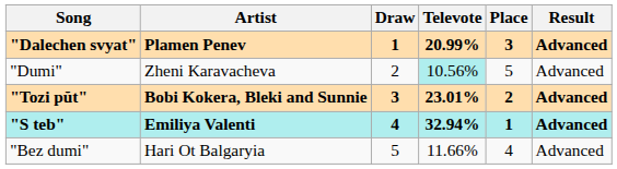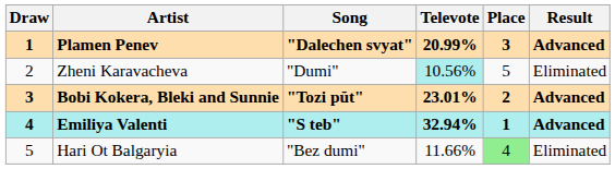 <table class="sortable wikitable" style="margin: 1em auto 1em auto; text-align:center">
 <tr>
+<th>Draw</th>
+<th>Artist</th>
 <th>Song</th>
-<th>Artist</th>
-<th>Draw</th>
 <th>Televote</th>
 <th>Place</th>
 <th>Result</th>
 </tr>
 <tr style="font-weight:bold; background:navajowhite;">
+<td>1</td>
+<td align="left">Plamen Penev</td>
 <td align="left">"Dalechen svyat"</td>
-<td align="left">Plamen Penev</td>
-<td>1</td>
 <td>20.99%</td>
 <td>3</td>
 <td align="left">Advanced</td>
 </tr>
 <tr>
+<td>2</td>
+<td align="left">Zheni Karavacheva</td>
 <td align="left">"Dumi"</td>
-<td align="left">Zheni Karavacheva</td>
-<td>2</td>
 <td style="background: paleturquoise;">10.56%</td>
 <td>5</td>
-<td align="left">Advanced</td>
+<td align="left">Eliminated</td>
 </tr>
 <tr style="font-weight:bold; background:navajowhite;">
+<td>3</td>
+<td align="left">Bobi Kokera, Bleki and Sunnie</td>
 <td align="left">"Tozi pŭt"</td>
-<td align="left">Bobi Kokera, Bleki and Sunnie</td>
-<td>3</td>
 <td>23.01%</td>
 <td>2</td>
 <td align="left">Advanced</td>
 </tr>
 <tr style="font-weight:bold; background:paleturquoise;">
+<td>4</td>
+<td align="left">Emiliya Valenti</td>
 <td align="left">"S teb"</td>
-<td align="left">Emiliya Valenti</td>
-<td>4</td>
 <td>32.94%</td>
 <td>1</td>
 <td align="left">Advanced</td>
 </tr>
 <tr>
+<td>5</td>
+<td align="left">Hari Ot Balgaryia</td>
 <td align="left">"Bez dumi"</td>
-<td align="left">Hari Ot Balgaryia</td>
-<td>5</td>
 <td>11.66%</td>
-<td>4</td>
-<td align="left">Advanced</td>
+<td style="background: lightgreen;">4</td>
+<td align="left">Eliminated</td>
 </tr>
 </table>
